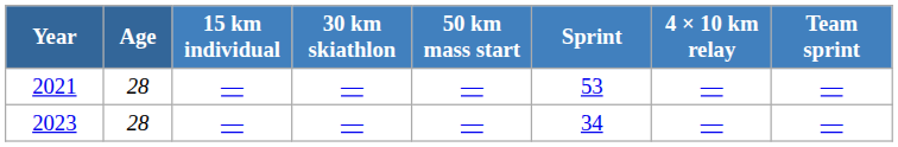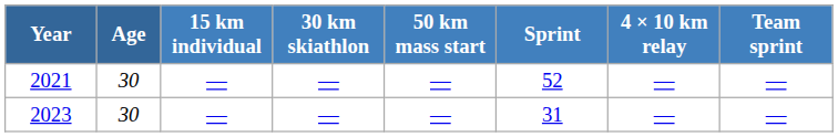 <table class="wikitable" style="font-size:95%; text-align:center; border:grey solid 1px; border-collapse:collapse; background:#ffffff;">
 <tr>
 <th style="background-color:#369; color:white; width:60px;"> Year </th>
 <th style="background-color:#369; color:white; width:40px;"> Age </th>
 <th style="background-color:#4180be; color:white; width:75px;"> 15 km <br>individual</th>
 <th style="background-color:#4180be; color:white; width:75px;"> 30 km <br> skiathlon </th>
 <th style="background-color:#4180be; color:white; width:75px;"> 50 km <br>mass start</th>
 <th style="background-color:#4180be; color:white; width:75px;"> Sprint </th>
 <th style="background-color:#4180be; color:white; width:75px;"> 4 × 10 km <br> relay </th>
 <th style="background-color:#4180be; color:white; width:75px;"> Team <br> sprint </th>
 </tr>
 <tr>
 <td><a href='#'>2021</a></td>
-<td><em>28</em></td>
+<td><em>30</em></td>
 <td><a href='#'>—</a></td>
 <td><a href='#'>—</a></td>
 <td><a href='#'>—</a></td>
-<td><a href='#'>53</a></td>
+<td><a href='#'>52</a></td>
 <td><a href='#'>—</a></td>
 <td><a href='#'>—</a></td>
 </tr>
 <tr>
 <td><a href='#'>2023</a></td>
-<td><em>28</em></td>
+<td><em>30</em></td>
 <td><a href='#'>—</a></td>
 <td><a href='#'>—</a></td>
 <td><a href='#'>—</a></td>
-<td><a href='#'>34</a></td>
+<td><a href='#'>31</a></td>
 <td><a href='#'>—</a></td>
 <td><a href='#'>—</a></td>
 </tr>
 </table>
